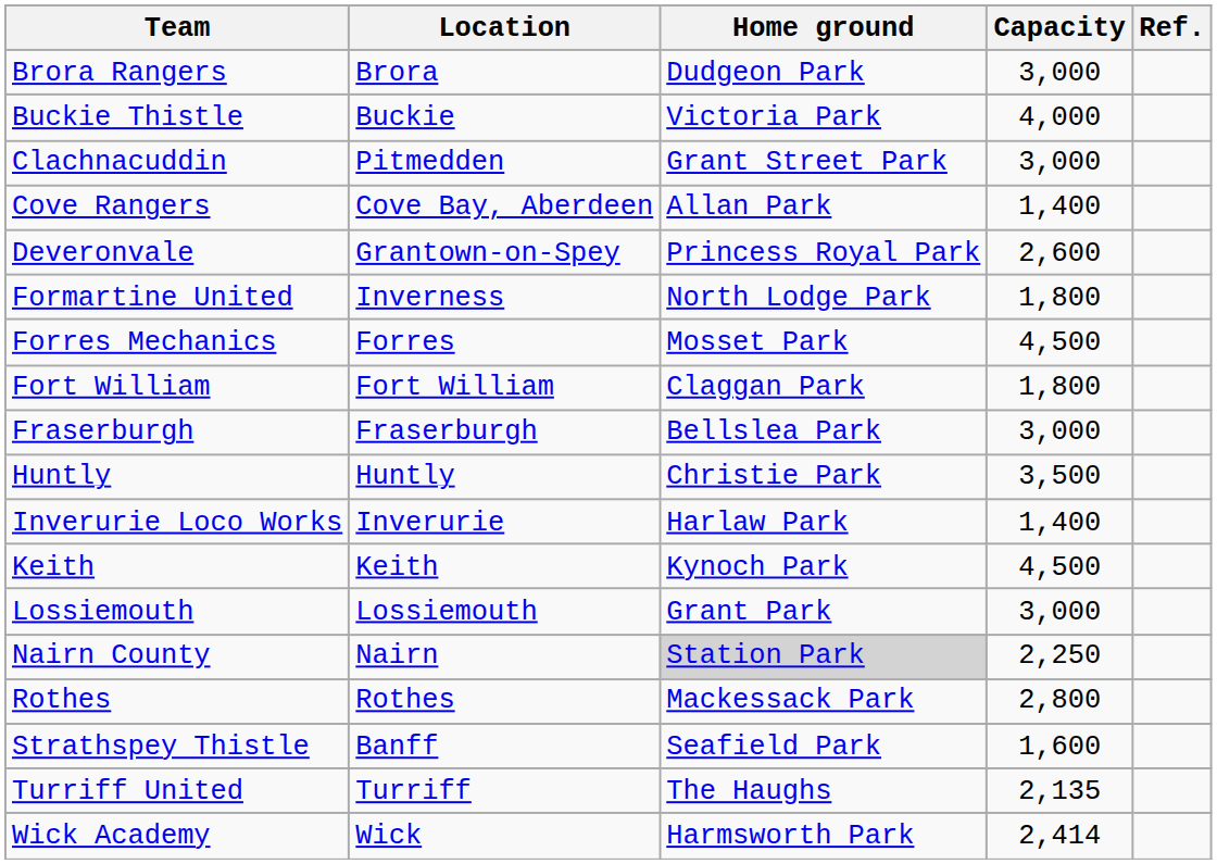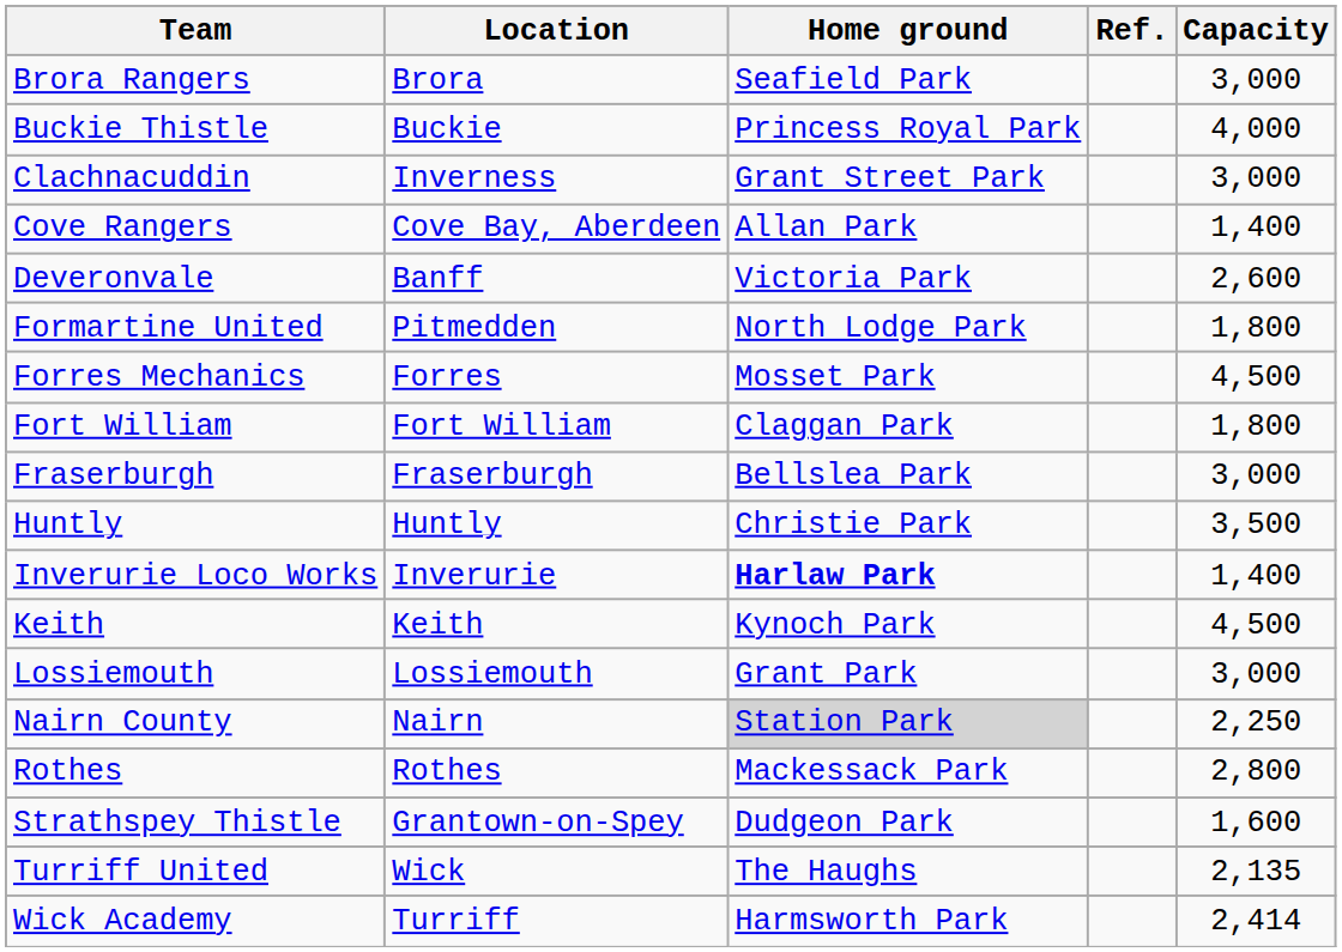 <table class="wikitable sortable">
 <tr>
 <th>Team</th>
 <th>Location</th>
 <th>Home ground</th>
+<th>Ref.</th>
 <th>Capacity</th>
-<th>Ref.</th>
 </tr>
 <tr>
 <td><a href='#'>Brora Rangers</a></td>
 <td><a href='#'>Brora</a></td>
-<td><a href='#'>Dudgeon Park</a></td>
+<td><a href='#'>Seafield Park</a></td>
+<td></td>
 <td align=center>3,000</td>
-<td></td>
 </tr>
 <tr>
 <td><a href='#'>Buckie Thistle</a></td>
 <td><a href='#'>Buckie</a></td>
-<td><a href='#'>Victoria Park</a></td>
+<td><a href='#'>Princess Royal Park</a></td>
+<td></td>
 <td align=center>4,000</td>
-<td></td>
 </tr>
 <tr>
 <td><a href='#'>Clachnacuddin</a></td>
-<td><a href='#'>Pitmedden</a></td>
+<td><a href='#'>Inverness</a></td>
 <td><a href='#'>Grant Street Park</a></td>
+<td></td>
 <td align=center>3,000</td>
-<td></td>
 </tr>
 <tr>
 <td><a href='#'>Cove Rangers</a></td>
 <td><a href='#'>Cove Bay, Aberdeen</a></td>
 <td><a href='#'>Allan Park</a></td>
+<td></td>
 <td align=center>1,400</td>
-<td></td>
 </tr>
 <tr>
 <td><a href='#'>Deveronvale</a></td>
-<td><a href='#'>Grantown-on-Spey</a></td>
-<td><a href='#'>Princess Royal Park</a></td>
+<td><a href='#'>Banff</a></td>
+<td><a href='#'>Victoria Park</a></td>
+<td></td>
 <td align=center>2,600</td>
-<td></td>
 </tr>
 <tr>
 <td><a href='#'>Formartine United</a></td>
-<td><a href='#'>Inverness</a></td>
+<td><a href='#'>Pitmedden</a></td>
 <td><a href='#'>North Lodge Park</a></td>
+<td></td>
 <td align=center>1,800</td>
-<td></td>
 </tr>
 <tr>
 <td><a href='#'>Forres Mechanics</a></td>
 <td><a href='#'>Forres</a></td>
 <td><a href='#'>Mosset Park</a></td>
+<td></td>
 <td align=center>4,500</td>
-<td></td>
 </tr>
 <tr>
 <td><a href='#'>Fort William</a></td>
 <td><a href='#'>Fort William</a></td>
 <td><a href='#'>Claggan Park</a></td>
+<td></td>
 <td align=center>1,800</td>
-<td></td>
 </tr>
 <tr>
 <td><a href='#'>Fraserburgh</a></td>
 <td><a href='#'>Fraserburgh</a></td>
 <td><a href='#'>Bellslea Park</a></td>
+<td></td>
 <td align=center>3,000</td>
-<td></td>
 </tr>
 <tr>
 <td><a href='#'>Huntly</a></td>
 <td><a href='#'>Huntly</a></td>
 <td><a href='#'>Christie Park</a></td>
+<td></td>
 <td align=center>3,500</td>
-<td></td>
 </tr>
 <tr>
 <td><a href='#'>Inverurie Loco Works</a></td>
 <td><a href='#'>Inverurie</a></td>
-<td><a href='#'>Harlaw Park</a></td>
+<td><strong><a href='#'>Harlaw Park</a></strong></td>
+<td></td>
 <td align=center>1,400</td>
-<td></td>
 </tr>
 <tr>
 <td><a href='#'>Keith</a></td>
 <td><a href='#'>Keith</a></td>
 <td><a href='#'>Kynoch Park</a></td>
+<td></td>
 <td align=center>4,500</td>
-<td></td>
 </tr>
 <tr>
 <td><a href='#'>Lossiemouth</a></td>
 <td><a href='#'>Lossiemouth</a></td>
 <td><a href='#'>Grant Park</a></td>
+<td></td>
 <td align=center>3,000</td>
-<td></td>
 </tr>
 <tr>
 <td><a href='#'>Nairn County</a></td>
 <td><a href='#'>Nairn</a></td>
 <td style="background: lightgrey;"><a href='#'>Station Park</a></td>
+<td></td>
 <td align=center>2,250</td>
-<td></td>
 </tr>
 <tr>
 <td><a href='#'>Rothes</a></td>
 <td><a href='#'>Rothes</a></td>
 <td><a href='#'>Mackessack Park</a></td>
+<td></td>
 <td align=center>2,800</td>
-<td></td>
 </tr>
 <tr>
 <td><a href='#'>Strathspey Thistle</a></td>
-<td><a href='#'>Banff</a></td>
-<td><a href='#'>Seafield Park</a></td>
+<td><a href='#'>Grantown-on-Spey</a></td>
+<td><a href='#'>Dudgeon Park</a></td>
+<td></td>
 <td align=center>1,600</td>
-<td></td>
 </tr>
 <tr>
 <td><a href='#'>Turriff United</a></td>
-<td><a href='#'>Turriff</a></td>
+<td><a href='#'>Wick</a></td>
 <td><a href='#'>The Haughs</a></td>
+<td></td>
 <td align=center>2,135</td>
-<td></td>
 </tr>
 <tr>
 <td><a href='#'>Wick Academy</a></td>
-<td><a href='#'>Wick</a></td>
+<td><a href='#'>Turriff</a></td>
 <td><a href='#'>Harmsworth Park</a></td>
+<td></td>
 <td align=center>2,414</td>
-<td></td>
 </tr>
 </table>
